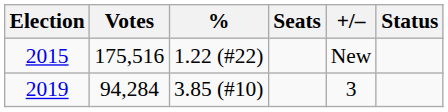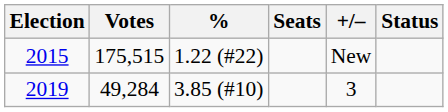 <table class=wikitable style=text-align:center>
 <tr>
 <th>Election</th>
 <th>Votes</th>
 <th>%</th>
 <th>Seats</th>
 <th>+/–</th>
 <th>Status</th>
 </tr>
 <tr>
 <td><a href='#'>2015</a></td>
-<td>175,516</td>
+<td>175,515</td>
 <td>1.22 (#22)</td>
 <td></td>
 <td>New</td>
 <td></td>
 </tr>
 <tr>
 <td><a href='#'>2019</a></td>
-<td>94,284</td>
+<td>49,284</td>
 <td>3.85 (#10)</td>
 <td></td>
 <td> 3</td>
 <td></td>
 </tr>
 </table>
